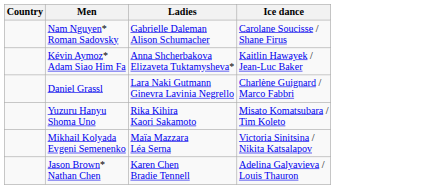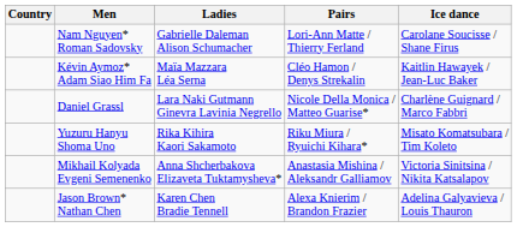 <table class="wikitable">
 <tr>
 <th>Country</th>
 <th>Men</th>
 <th>Ladies</th>
+<th>Pairs</th>
 <th>Ice dance</th>
 </tr>
 <tr>
 <td></td>
 <td><a href='#'>Nam Nguyen</a>*<br><a href='#'>Roman Sadovsky</a></td>
 <td><a href='#'>Gabrielle Daleman</a><br><a href='#'>Alison Schumacher</a></td>
+<td><a href='#'>Lori-Ann Matte</a> /<br> <a href='#'>Thierry Ferland</a></td>
 <td><a href='#'>Carolane Soucisse</a> /<br> <a href='#'>Shane Firus</a></td>
 </tr>
 <tr>
 <td></td>
 <td><a href='#'>Kévin Aymoz</a>*<br><a href='#'>Adam Siao Him Fa</a></td>
-<td><a href='#'>Anna Shcherbakova</a><br><a href='#'>Elizaveta Tuktamysheva</a>*</td>
+<td><a href='#'>Maïa Mazzara</a><br><a href='#'>Léa Serna</a></td>
+<td><a href='#'>Cléo Hamon</a> /<br> <a href='#'>Denys Strekalin</a></td>
 <td><a href='#'>Kaitlin Hawayek</a> /<br> <a href='#'>Jean-Luc Baker</a></td>
 </tr>
 <tr>
 <td></td>
 <td><a href='#'>Daniel Grassl</a></td>
 <td><a href='#'>Lara Naki Gutmann</a><br><a href='#'>Ginevra Lavinia Negrello</a></td>
+<td><a href='#'>Nicole Della Monica</a> /<br> <a href='#'>Matteo Guarise</a>*</td>
 <td><a href='#'>Charlène Guignard</a> /<br> <a href='#'>Marco Fabbri</a></td>
 </tr>
 <tr>
 <td></td>
 <td><a href='#'>Yuzuru Hanyu</a><br><a href='#'>Shoma Uno</a></td>
 <td><a href='#'>Rika Kihira</a><br><a href='#'>Kaori Sakamoto</a></td>
+<td><a href='#'>Riku Miura</a> /<br> <a href='#'>Ryuichi Kihara</a>*</td>
 <td><a href='#'>Misato Komatsubara</a> /<br> <a href='#'>Tim Koleto</a></td>
 </tr>
 <tr>
 <td></td>
 <td><a href='#'>Mikhail Kolyada</a><br><a href='#'>Evgeni Semenenko</a></td>
-<td><a href='#'>Maïa Mazzara</a><br><a href='#'>Léa Serna</a></td>
+<td><a href='#'>Anna Shcherbakova</a><br><a href='#'>Elizaveta Tuktamysheva</a>*</td>
+<td><a href='#'>Anastasia Mishina</a> /<br> <a href='#'>Aleksandr Galliamov</a></td>
 <td><a href='#'>Victoria Sinitsina</a> /<br> <a href='#'>Nikita Katsalapov</a></td>
 </tr>
 <tr>
 <td></td>
 <td><a href='#'>Jason Brown</a>*<br><a href='#'>Nathan Chen</a></td>
 <td><a href='#'>Karen Chen</a><br><a href='#'>Bradie Tennell</a></td>
+<td><a href='#'>Alexa Knierim</a> /<br> <a href='#'>Brandon Frazier</a></td>
 <td><a href='#'>Adelina Galyavieva</a> /<br> <a href='#'>Louis Thauron</a></td>
 </tr>
 </table>
